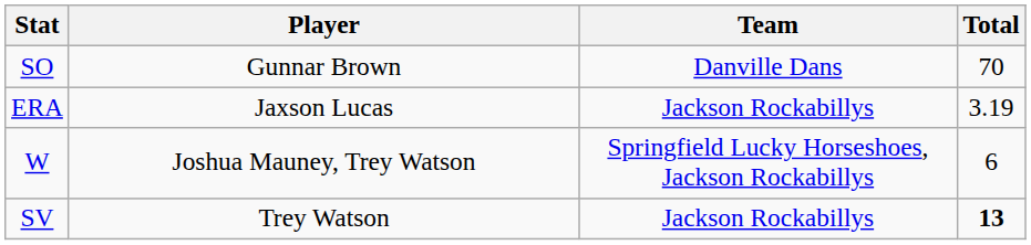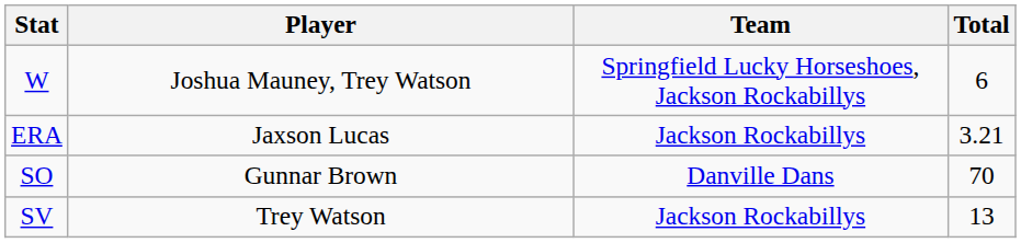 <table class="wikitable"  style="width:50%; text-align:center;">
 <tr>
 <th style="width:5%;">Stat</th>
 <th style="width:55%;">Player</th>
 <th style="width:55%;">Team</th>
 <th style="width:5%;">Total</th>
 </tr>
 <tr>
+<td><a href='#'>W</a></td>
+<td>Joshua Mauney, Trey Watson</td>
+<td><a href='#'>Springfield Lucky Horseshoes</a>, <a href='#'>Jackson Rockabillys</a></td>
+<td>6</td>
+</tr>
+<tr>
+<td><a href='#'>ERA</a></td>
+<td>Jaxson Lucas</td>
+<td><a href='#'>Jackson Rockabillys</a></td>
+<td>3.21</td>
+</tr>
+<tr>
 <td><a href='#'>SO</a></td>
 <td>Gunnar Brown</td>
 <td><a href='#'>Danville Dans</a></td>
 <td>70</td>
 </tr>
 <tr>
-<td><a href='#'>ERA</a></td>
-<td>Jaxson Lucas</td>
-<td><a href='#'>Jackson Rockabillys</a></td>
-<td>3.19</td>
-</tr>
-<tr>
-<td><a href='#'>W</a></td>
-<td>Joshua Mauney, Trey Watson</td>
-<td><a href='#'>Springfield Lucky Horseshoes</a>, <a href='#'>Jackson Rockabillys</a></td>
-<td>6</td>
-</tr>
-<tr>
 <td><a href='#'>SV</a></td>
 <td>Trey Watson</td>
 <td><a href='#'>Jackson Rockabillys</a></td>
-<td><strong>13</strong></td>
+<td>13</td>
 </tr>
 </table>
